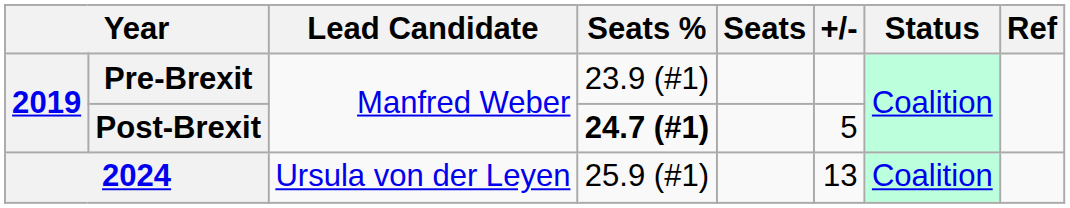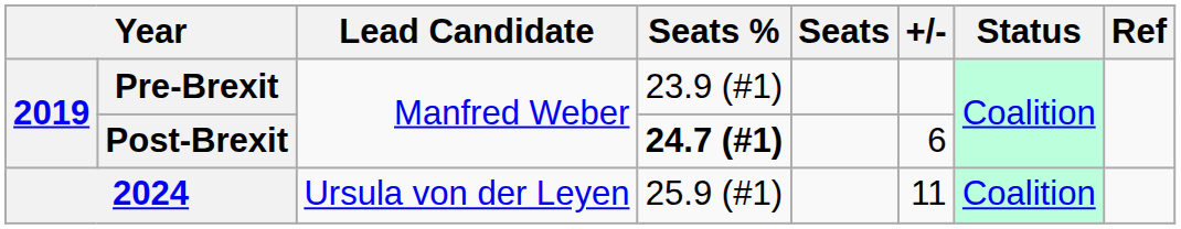 <table class="wikitable" style="text-align:right">
 <tr>
 <th colspan=2>Year</th>
 <th>Lead Candidate</th>
 <th>Seats %</th>
 <th>Seats</th>
 <th>+/-</th>
 <th>Status</th>
 <th>Ref</th>
 </tr>
 <tr>
 <th rowspan=2><a href='#'>2019</a></th>
 <th>Pre-Brexit</th>
 <td rowspan=2><a href='#'>Manfred Weber</a></td>
 <td>23.9 (#1)</td>
 <td></td>
 <td></td>
 <td rowspan=2 style="background:#bfd; vertical-align:middle; text-align:center; "><a href='#'>Coalition</a></td>
 <td rowspan=2></td>
 </tr>
 <tr>
 <th>Post-Brexit</th>
 <td><strong>24.7 (#1)</strong></td>
 <td></td>
-<td> 5</td>
+<td> 6</td>
 </tr>
 <tr>
 <th colspan=2><a href='#'>2024</a></th>
 <td><a href='#'>Ursula von der Leyen</a></td>
 <td>25.9 (#1)</td>
 <td></td>
-<td> 13</td>
+<td> 11</td>
 <td style="background:#bfd; vertical-align:middle; text-align:center; "><a href='#'>Coalition</a></td>
 <td></td>
 </tr>
 </table>
